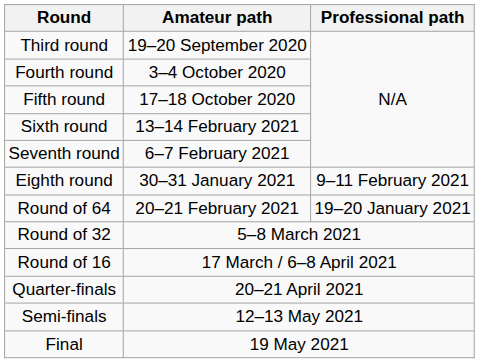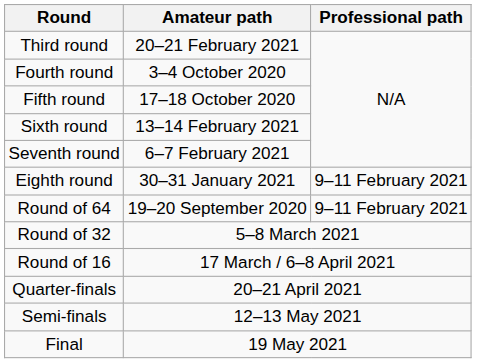 <table class="wikitable" style="text-align: center">
 <tr>
 <th>Round</th>
 <th>Amateur path</th>
 <th>Professional path</th>
 </tr>
 <tr>
 <td>Third round</td>
-<td>19–20 September 2020</td>
+<td>20–21 February 2021</td>
 <td rowspan="5">N/A</td>
 </tr>
 <tr>
 <td>Fourth round</td>
 <td>3–4 October 2020</td>
 </tr>
 <tr>
 <td>Fifth round</td>
 <td>17–18 October 2020</td>
 </tr>
 <tr>
 <td>Sixth round</td>
 <td>13–14 February 2021</td>
 </tr>
 <tr>
 <td>Seventh round</td>
 <td>6–7 February 2021</td>
 </tr>
 <tr>
 <td>Eighth round</td>
 <td>30–31 January 2021</td>
 <td>9–11 February 2021</td>
 </tr>
 <tr>
 <td>Round of 64</td>
-<td>20–21 February 2021</td>
-<td>19–20 January 2021</td>
+<td>19–20 September 2020</td>
+<td>9–11 February 2021</td>
 </tr>
 <tr>
 <td>Round of 32</td>
 <td colspan="2">5–8 March 2021</td>
 </tr>
 <tr>
 <td>Round of 16</td>
 <td colspan=2>17 March / 6–8 April 2021</td>
 </tr>
 <tr>
 <td>Quarter-finals</td>
 <td colspan=2>20–21 April 2021</td>
 </tr>
 <tr>
 <td>Semi-finals</td>
 <td colspan=2>12–13 May 2021</td>
 </tr>
 <tr>
 <td>Final</td>
 <td colspan=2>19 May 2021</td>
 </tr>
 </table>
